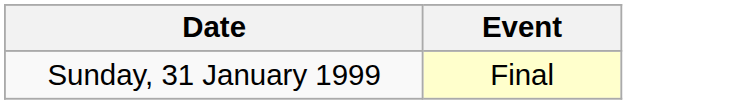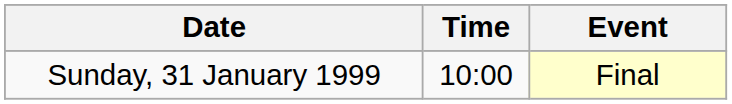 <table class = "wikitable" style="text-align:center;">
 <tr>
 <th width=220>Date</th>
+<th width=50>Time</th>
 <th width=100>Event</th>
 </tr>
 <tr>
 <td>Sunday, 31 January 1999</td>
+<td>10:00</td>
 <td bgcolor=ffffcc>Final</td>
 </tr>
 </table>
